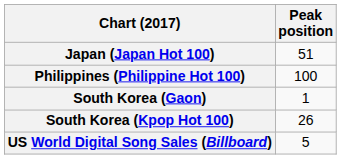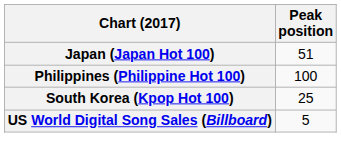 <table class="wikitable sortable plainrowheaders" style="text-align:center;">
 <tr>
 <th scope="col">Chart (2017)</th>
 <th scope="col">Peak<br>position</th>
 </tr>
 <tr>
 <th scope="row">Japan (<a href='#'>Japan Hot 100</a>)</th>
 <td>51</td>
 </tr>
 <tr>
 <th scope="row">Philippines (<a href='#'>Philippine Hot 100</a>)</th>
 <td>100</td>
 </tr>
 <tr>
-<th scope="row">South Korea (<a href='#'>Gaon</a>)</th>
-<td>1</td>
-</tr>
-<tr>
 <th scope="row">South Korea (<a href='#'>Kpop Hot 100</a>)</th>
-<td>26</td>
+<td>25</td>
 </tr>
 <tr>
 <th scope="row">US <a href='#'>World Digital Song Sales</a> (<em><a href='#'>Billboard</a></em>)</th>
 <td>5</td>
 </tr>
 </table>
